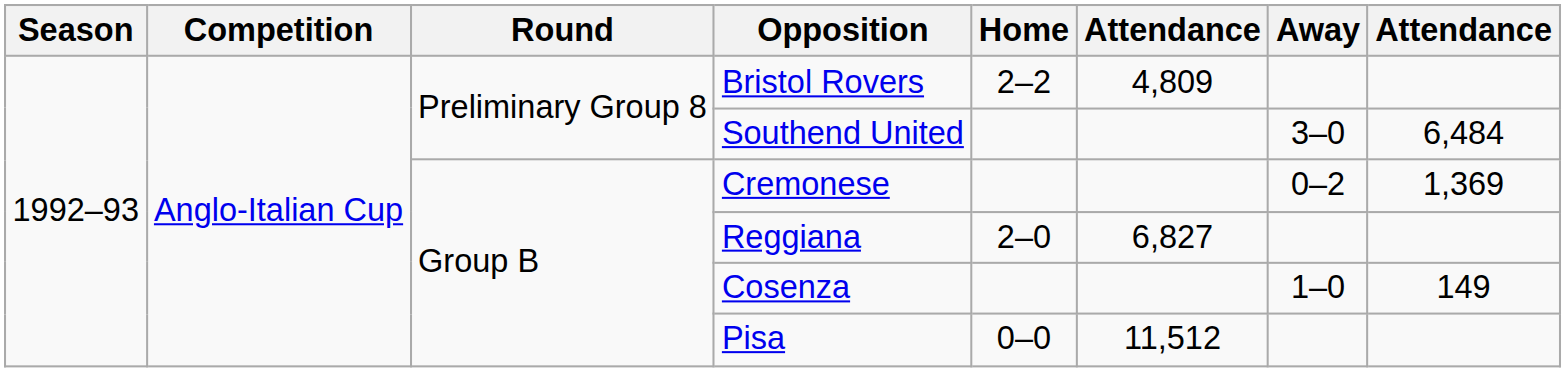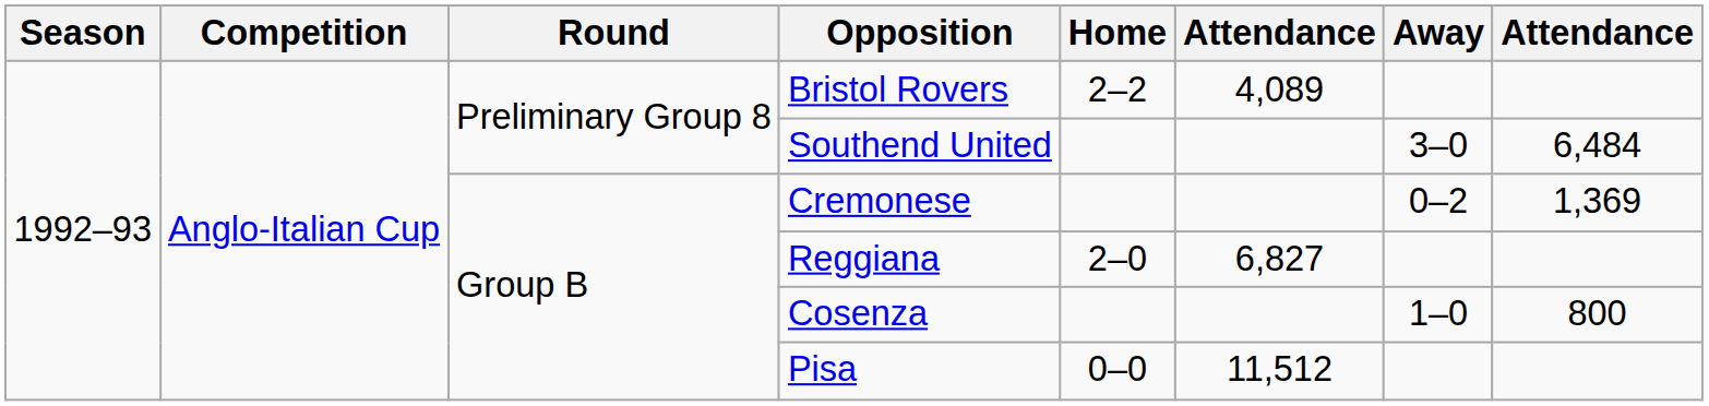 <table class="wikitable">
 <tr>
 <th>Season</th>
 <th>Competition</th>
 <th>Round</th>
 <th>Opposition</th>
 <th>Home</th>
 <th>Attendance</th>
 <th>Away</th>
 <th>Attendance</th>
 </tr>
 <tr>
 <td rowspan="6">1992–93</td>
 <td rowspan="6"><a href='#'>Anglo-Italian Cup</a></td>
 <td rowspan="2">Preliminary Group 8</td>
 <td> <a href='#'>Bristol Rovers</a></td>
 <td style="text-align:center;">2–2</td>
-<td style="text-align:center;">4,809</td>
+<td style="text-align:center;">4,089</td>
 <td></td>
 <td></td>
 </tr>
 <tr>
 <td> <a href='#'>Southend United</a></td>
 <td></td>
 <td></td>
 <td style="text-align:center;">3–0</td>
 <td style="text-align:center;">6,484</td>
 </tr>
 <tr>
 <td rowspan="4">Group B</td>
 <td> <a href='#'>Cremonese</a></td>
 <td></td>
 <td></td>
 <td style="text-align:center;">0–2</td>
 <td style="text-align:center;">1,369</td>
 </tr>
 <tr>
 <td> <a href='#'>Reggiana</a></td>
 <td style="text-align:center;">2–0</td>
 <td style="text-align:center;">6,827</td>
 <td></td>
 <td></td>
 </tr>
 <tr>
 <td> <a href='#'>Cosenza</a></td>
 <td></td>
 <td></td>
 <td style="text-align:center;">1–0</td>
-<td style="text-align:center;">149</td>
+<td style="text-align:center;">800</td>
 </tr>
 <tr>
 <td> <a href='#'>Pisa</a></td>
 <td style="text-align:center;">0–0</td>
 <td style="text-align:center;">11,512</td>
 <td></td>
 <td></td>
 </tr>
 </table>
